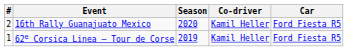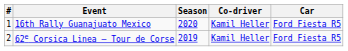 <table class="wikitable">
 <tr>
 <th>#</th>
 <th>Event</th>
 <th>Season</th>
 <th>Co-driver</th>
 <th>Car</th>
 </tr>
 <tr>
-<td>2</td>
+<td>1</td>
 <td> <a href='#'>16th Rally Guanajuato Mexico</a></td>
 <td><a href='#'>2020</a></td>
 <td> <a href='#'>Kamil Heller</a></td>
 <td><a href='#'>Ford Fiesta R5</a></td>
 </tr>
 <tr>
-<td>1</td>
+<td>2</td>
 <td> <a href='#'>62<sup>e</sup> Corsica Linea – Tour de Corse</a></td>
 <td><a href='#'>2019</a></td>
 <td> <a href='#'>Kamil Heller</a></td>
 <td><a href='#'>Ford Fiesta R5</a></td>
 </tr>
 </table>
